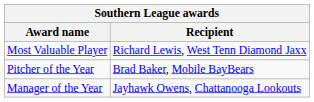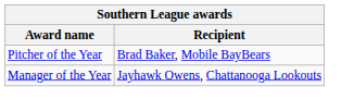 <table class="wikitable">
 <tr>
 <th colspan="2">Southern League awards</th>
 </tr>
 <tr>
 <th>Award name</th>
 <th>Recipient</th>
-</tr>
-<tr>
-<td><a href='#'>Most Valuable Player</a></td>
-<td><a href='#'>Richard Lewis</a>, <a href='#'>West Tenn Diamond Jaxx</a></td>
 </tr>
 <tr>
 <td><a href='#'>Pitcher of the Year</a></td>
 <td><a href='#'>Brad Baker</a>, <a href='#'>Mobile BayBears</a></td>
 </tr>
 <tr>
 <td><a href='#'>Manager of the Year</a></td>
 <td><a href='#'>Jayhawk Owens</a>, <a href='#'>Chattanooga Lookouts</a></td>
 </tr>
 </table>
